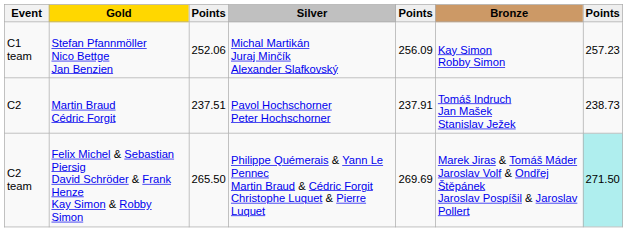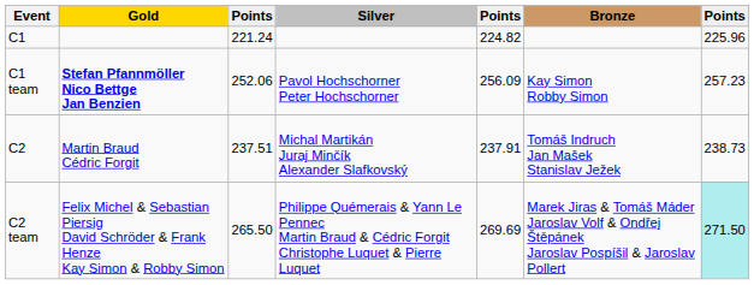 <table class="wikitable" width=100%>
 <tr>
 <th>Event</th>
 <td align=center bgcolor="gold"><strong>Gold</strong></td>
 <td align=center bgcolor="EFEFEF"><strong>Points</strong></td>
 <td align=center bgcolor="silver"><strong>Silver</strong></td>
 <td align=center bgcolor="EFEFEF"><strong>Points</strong></td>
 <td align=center bgcolor="CC9966"><strong>Bronze</strong></td>
 <td align=center bgcolor="EFEFEF"><strong>Points</strong></td>
 </tr>
 <tr>
+<td>C1</td>
+<td></td>
+<td>221.24</td>
+<td></td>
+<td>224.82</td>
+<td></td>
+<td>225.96</td>
+</tr>
+<tr>
 <td>C1 team</td>
-<td><br><a href='#'>Stefan Pfannmöller</a><br><a href='#'>Nico Bettge</a><br><a href='#'>Jan Benzien</a></td>
+<td><strong><br><a href='#'>Stefan Pfannmöller</a><br><a href='#'>Nico Bettge</a><br><a href='#'>Jan Benzien</a></strong></td>
 <td>252.06</td>
-<td><br><a href='#'>Michal Martikán</a><br><a href='#'>Juraj Minčík</a><br><a href='#'>Alexander Slafkovský</a></td>
+<td><br><a href='#'>Pavol Hochschorner</a><br><a href='#'>Peter Hochschorner</a></td>
 <td>256.09</td>
 <td><br><a href='#'>Kay Simon</a><br><a href='#'>Robby Simon</a></td>
 <td>257.23</td>
 </tr>
 <tr>
 <td>C2</td>
 <td><br><a href='#'>Martin Braud</a><br><a href='#'>Cédric Forgit</a></td>
 <td>237.51</td>
-<td><br><a href='#'>Pavol Hochschorner</a><br><a href='#'>Peter Hochschorner</a></td>
+<td><br><a href='#'>Michal Martikán</a><br><a href='#'>Juraj Minčík</a><br><a href='#'>Alexander Slafkovský</a></td>
 <td>237.91</td>
 <td><br><a href='#'>Tomáš Indruch</a><br><a href='#'>Jan Mašek</a><br><a href='#'>Stanislav Ježek</a></td>
 <td>238.73</td>
 </tr>
 <tr>
 <td>C2 team</td>
 <td><br><a href='#'>Felix Michel</a> & <a href='#'>Sebastian Piersig</a><br><a href='#'>David Schröder</a> & <a href='#'>Frank Henze</a><br><a href='#'>Kay Simon</a> & <a href='#'>Robby Simon</a></td>
 <td>265.50</td>
 <td><br><a href='#'>Philippe Quémerais</a> & <a href='#'>Yann Le Pennec</a><br><a href='#'>Martin Braud</a> & <a href='#'>Cédric Forgit</a><br><a href='#'>Christophe Luquet</a> & <a href='#'>Pierre Luquet</a></td>
 <td>269.69</td>
 <td><br><a href='#'>Marek Jiras</a> & <a href='#'>Tomáš Máder</a><br><a href='#'>Jaroslav Volf</a> & <a href='#'>Ondřej Štěpánek</a><br><a href='#'>Jaroslav Pospíšil</a> & <a href='#'>Jaroslav Pollert</a></td>
 <td style="background: paleturquoise;">271.50</td>
 </tr>
 </table>
